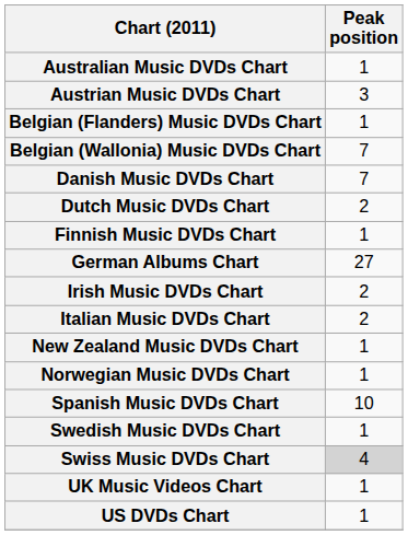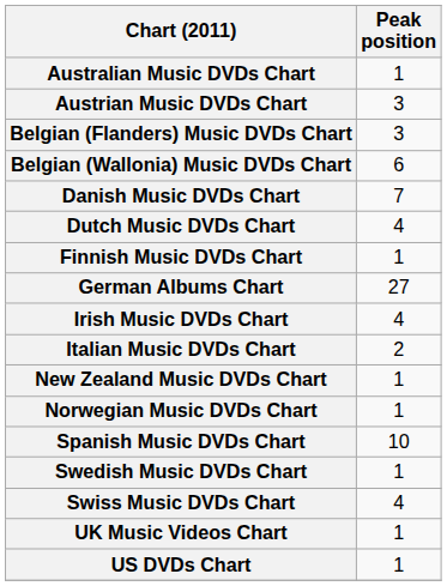 <table class="wikitable plainrowheaders sortable" style="text-align:center;" border="1">
 <tr>
 <th scope="col">Chart (2011)</th>
 <th scope="col">Peak<br>position</th>
 </tr>
 <tr>
 <th scope="row">Australian Music DVDs Chart</th>
 <td>1</td>
 </tr>
 <tr>
 <th scope="row">Austrian Music DVDs Chart</th>
 <td>3</td>
 </tr>
 <tr>
 <th scope="row">Belgian (Flanders) Music DVDs Chart</th>
-<td>1</td>
+<td>3</td>
 </tr>
 <tr>
 <th scope="row">Belgian (Wallonia) Music DVDs Chart</th>
-<td>7</td>
+<td>6</td>
 </tr>
 <tr>
 <th scope="row">Danish Music DVDs Chart</th>
 <td>7</td>
 </tr>
 <tr>
 <th scope="row">Dutch Music DVDs Chart</th>
-<td>2</td>
+<td>4</td>
 </tr>
 <tr>
 <th scope="row">Finnish Music DVDs Chart</th>
 <td>1</td>
 </tr>
 <tr>
 <th scope="row">German Albums Chart</th>
 <td>27</td>
 </tr>
 <tr>
 <th scope="row">Irish Music DVDs Chart</th>
-<td>2</td>
+<td>4</td>
 </tr>
 <tr>
 <th scope="row">Italian Music DVDs Chart</th>
 <td>2</td>
 </tr>
 <tr>
 <th scope="row">New Zealand Music DVDs Chart</th>
 <td>1</td>
 </tr>
 <tr>
 <th scope="row">Norwegian Music DVDs Chart</th>
 <td>1</td>
 </tr>
 <tr>
 <th scope="row">Spanish Music DVDs Chart</th>
 <td>10</td>
 </tr>
 <tr>
 <th scope="row">Swedish Music DVDs Chart</th>
 <td>1</td>
 </tr>
 <tr>
 <th scope="row">Swiss Music DVDs Chart</th>
-<td style="background: lightgrey;">4</td>
+<td>4</td>
 </tr>
 <tr>
 <th scope="row">UK Music Videos Chart</th>
 <td>1</td>
 </tr>
 <tr>
 <th scope="row">US DVDs Chart</th>
 <td>1</td>
 </tr>
 <tr>
 </tr>
 </table>
